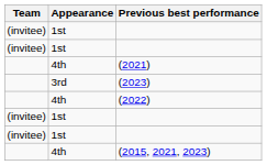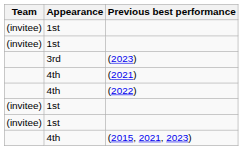 <table class="wikitable sortable">
 <tr>
 <th>Team</th>
 <th data-sort-type="number">Appearance</th>
 <th>Previous best performance</th>
 </tr>
 <tr>
 <td> (invitee)</td>
 <td>1st</td>
 <td></td>
 </tr>
 <tr>
 <td> (invitee)</td>
 <td>1st</td>
 <td></td>
 </tr>
 <tr>
 <td></td>
-<td>4th</td>
-<td> (<a href='#'>2021</a>)</td>
+<td>3rd</td>
+<td> (<a href='#'>2023</a>)</td>
 </tr>
 <tr>
 <td></td>
-<td>3rd</td>
-<td> (<a href='#'>2023</a>)</td>
+<td>4th</td>
+<td> (<a href='#'>2021</a>)</td>
 </tr>
 <tr>
 <td></td>
 <td>4th</td>
 <td> (<a href='#'>2022</a>)</td>
 </tr>
 <tr>
 <td> (invitee)</td>
 <td>1st</td>
 <td></td>
 </tr>
 <tr>
 <td> (invitee)</td>
 <td>1st</td>
 <td></td>
 </tr>
 <tr>
 <td></td>
 <td>4th</td>
 <td> (<a href='#'>2015</a>, <a href='#'>2021</a>, <a href='#'>2023</a>)</td>
 </tr>
 </table>
